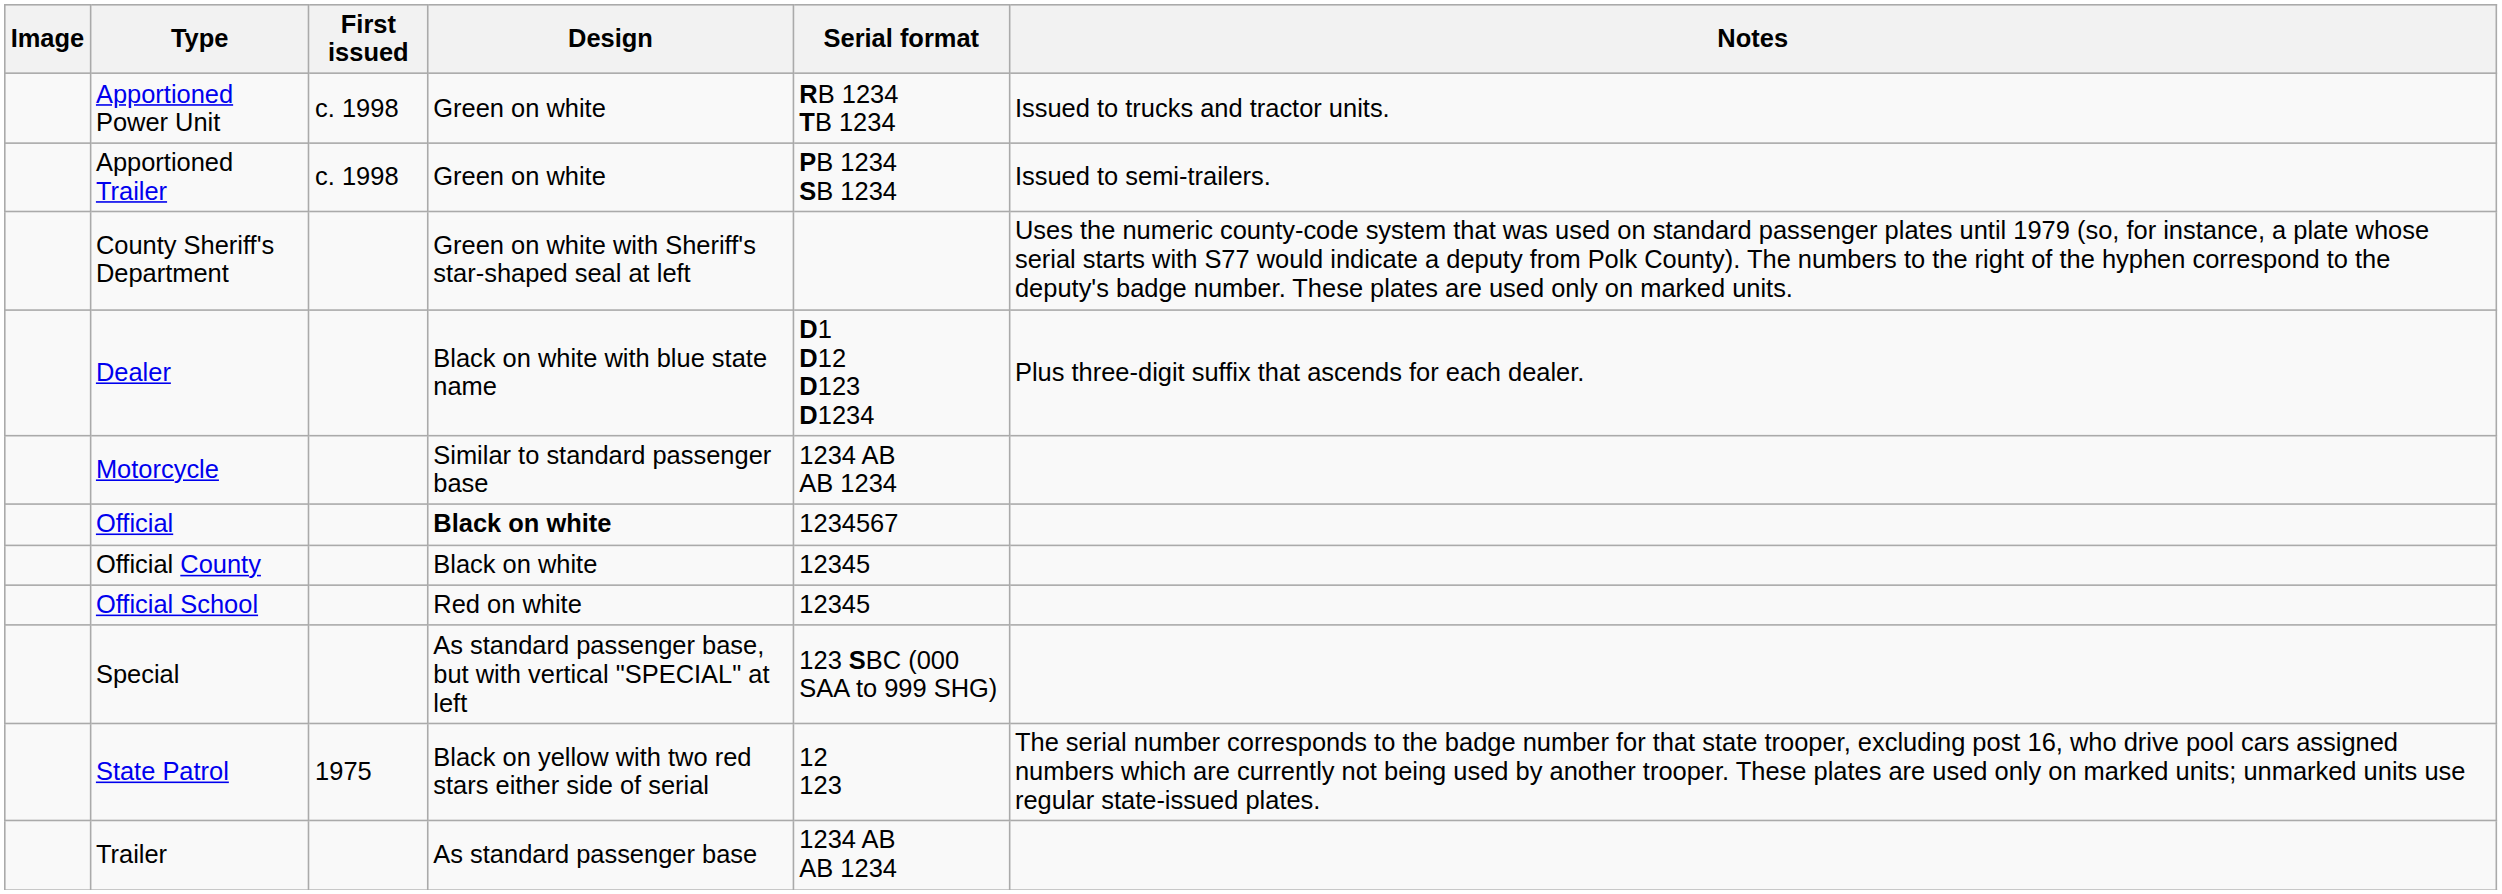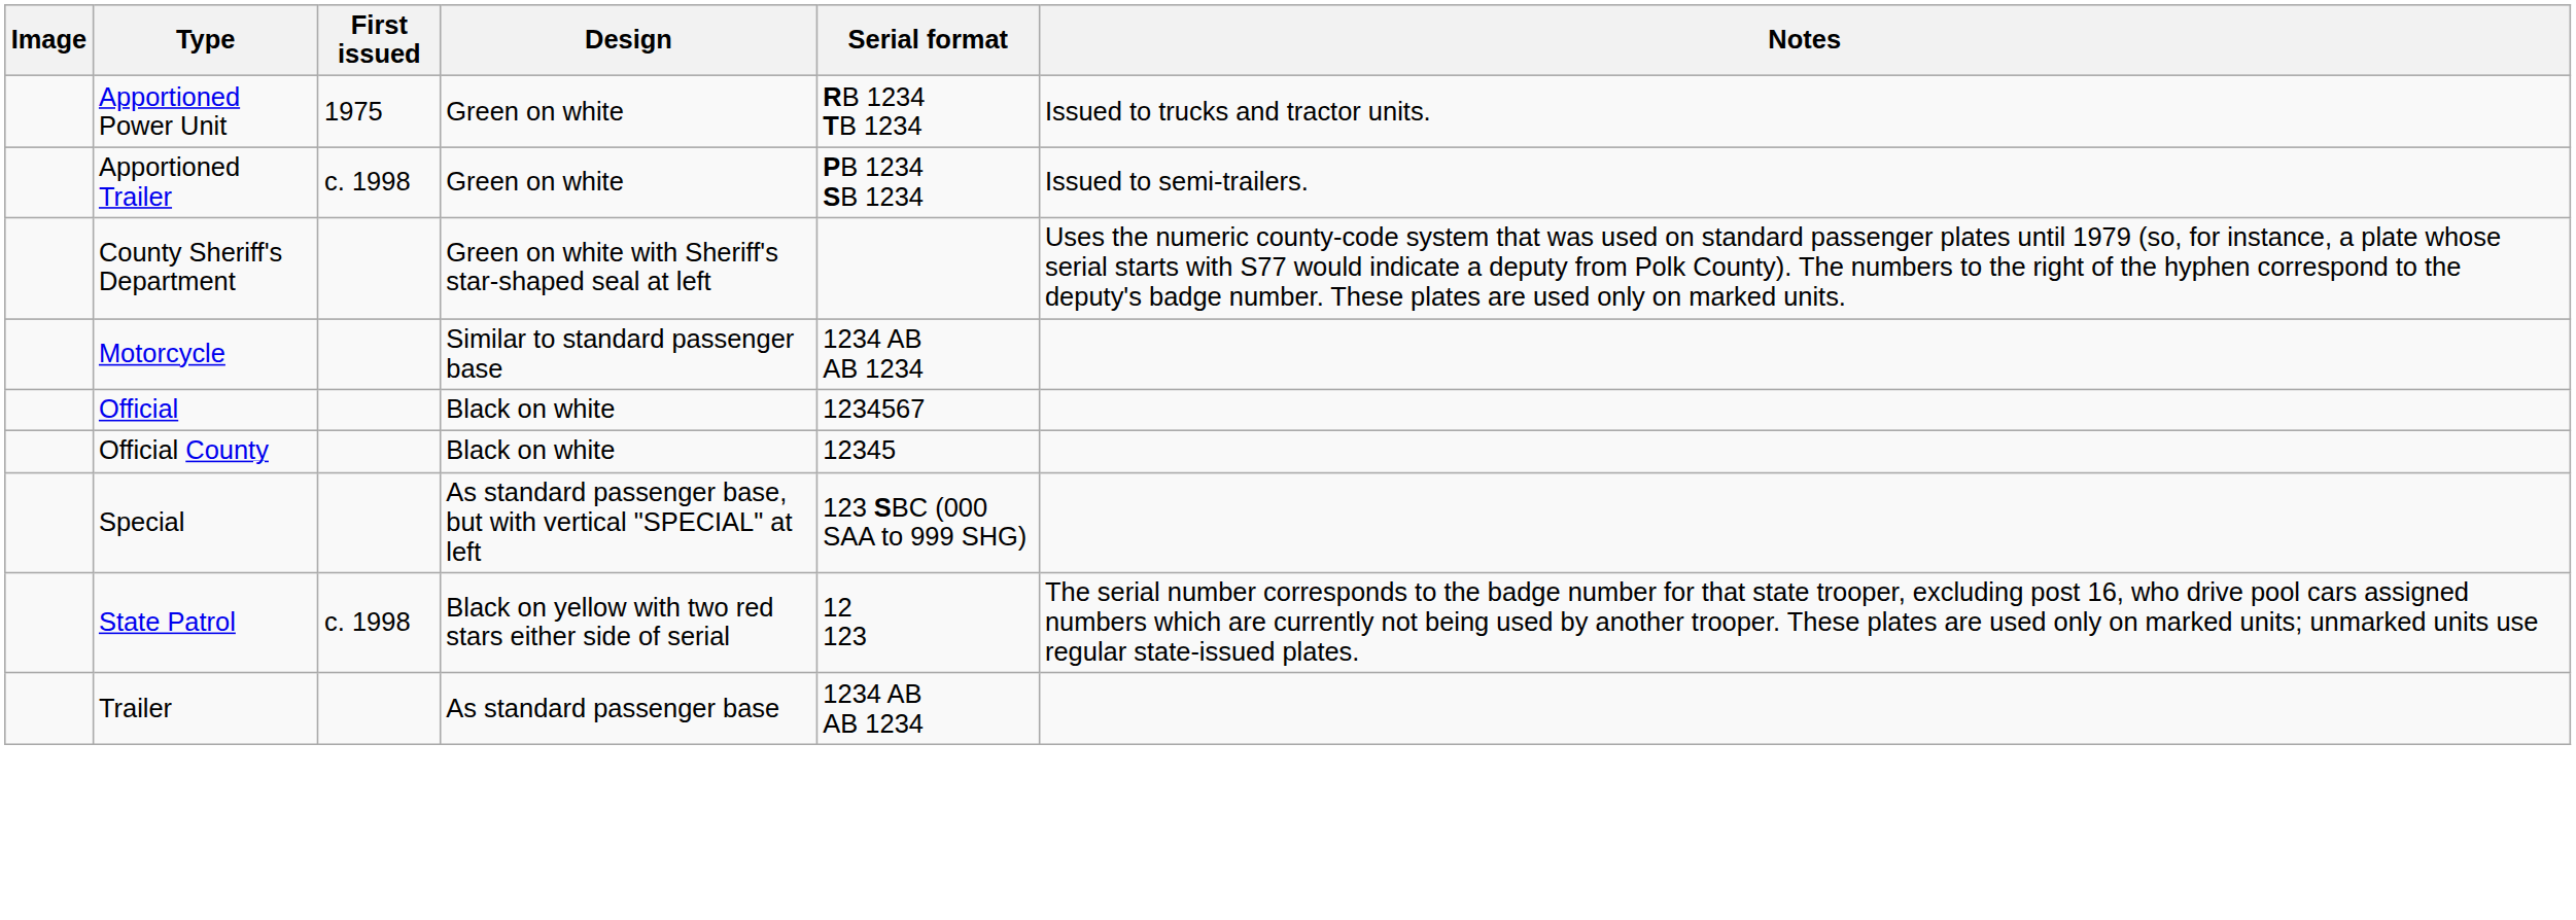 <table class="wikitable">
 <tr>
 <th>Image</th>
 <th>Type</th>
 <th>First issued</th>
 <th>Design</th>
 <th>Serial format</th>
 <th>Notes</th>
 </tr>
 <tr>
 <td></td>
 <td><a href='#'>Apportioned</a> Power Unit</td>
-<td>c. 1998</td>
+<td>1975</td>
 <td>Green on white</td>
 <td><strong>R</strong>B 1234<br><strong>T</strong>B 1234</td>
 <td>Issued to trucks and tractor units.</td>
 </tr>
 <tr>
 <td></td>
 <td>Apportioned <a href='#'>Trailer</a></td>
 <td>c. 1998</td>
 <td>Green on white</td>
 <td><strong>P</strong>B 1234<br><strong>S</strong>B 1234</td>
 <td>Issued to semi-trailers.</td>
 </tr>
 <tr>
 <td></td>
 <td>County Sheriff's Department</td>
 <td></td>
 <td>Green on white with Sheriff's star-shaped seal at left</td>
 <td></td>
 <td>Uses the numeric county-code system that was used on standard passenger plates until 1979 (so, for instance, a plate whose serial starts with S77 would indicate a deputy from Polk County). The numbers to the right of the hyphen correspond to the deputy's badge number. These plates are used only on marked units.</td>
 </tr>
 <tr>
 <td></td>
-<td><a href='#'>Dealer</a></td>
-<td></td>
-<td>Black on white with blue state name</td>
-<td><strong>D</strong>1<br><strong>D</strong>12<br><strong>D</strong>123<br><strong>D</strong>1234</td>
-<td>Plus three-digit suffix that ascends for each dealer.</td>
-</tr>
-<tr>
-<td></td>
 <td><a href='#'>Motorcycle</a></td>
 <td></td>
 <td>Similar to standard passenger base</td>
 <td>1234 AB<br>AB 1234</td>
 <td></td>
 </tr>
 <tr>
 <td></td>
 <td><a href='#'>Official</a></td>
 <td></td>
-<td><strong>Black on white</strong></td>
+<td>Black on white</td>
 <td>1234567</td>
 <td></td>
 </tr>
 <tr>
 <td></td>
 <td>Official <a href='#'>County</a></td>
 <td></td>
 <td>Black on white</td>
-<td>12345</td>
-<td></td>
-</tr>
-<tr>
-<td></td>
-<td><a href='#'>Official School</a></td>
-<td></td>
-<td>Red on white</td>
 <td>12345</td>
 <td></td>
 </tr>
 <tr>
 <td></td>
 <td>Special</td>
 <td></td>
 <td>As standard passenger base, but with vertical "SPECIAL" at left</td>
 <td>123 <strong>S</strong>BC (000 SAA to 999 SHG)</td>
 <td></td>
 </tr>
 <tr>
 <td></td>
 <td><a href='#'>State Patrol</a></td>
-<td>1975</td>
+<td>c. 1998</td>
 <td>Black on yellow with two red stars either side of serial</td>
 <td>12<br>123</td>
 <td>The serial number corresponds to the badge number for that state trooper, excluding post 16, who drive pool cars assigned numbers which are currently not being used by another trooper. These plates are used only on marked units; unmarked units use regular state-issued plates.</td>
 </tr>
 <tr>
 <td></td>
 <td>Trailer</td>
 <td></td>
 <td>As standard passenger base</td>
 <td>1234 AB<br>AB 1234</td>
 <td></td>
 </tr>
 <tr>
 </tr>
 </table>
